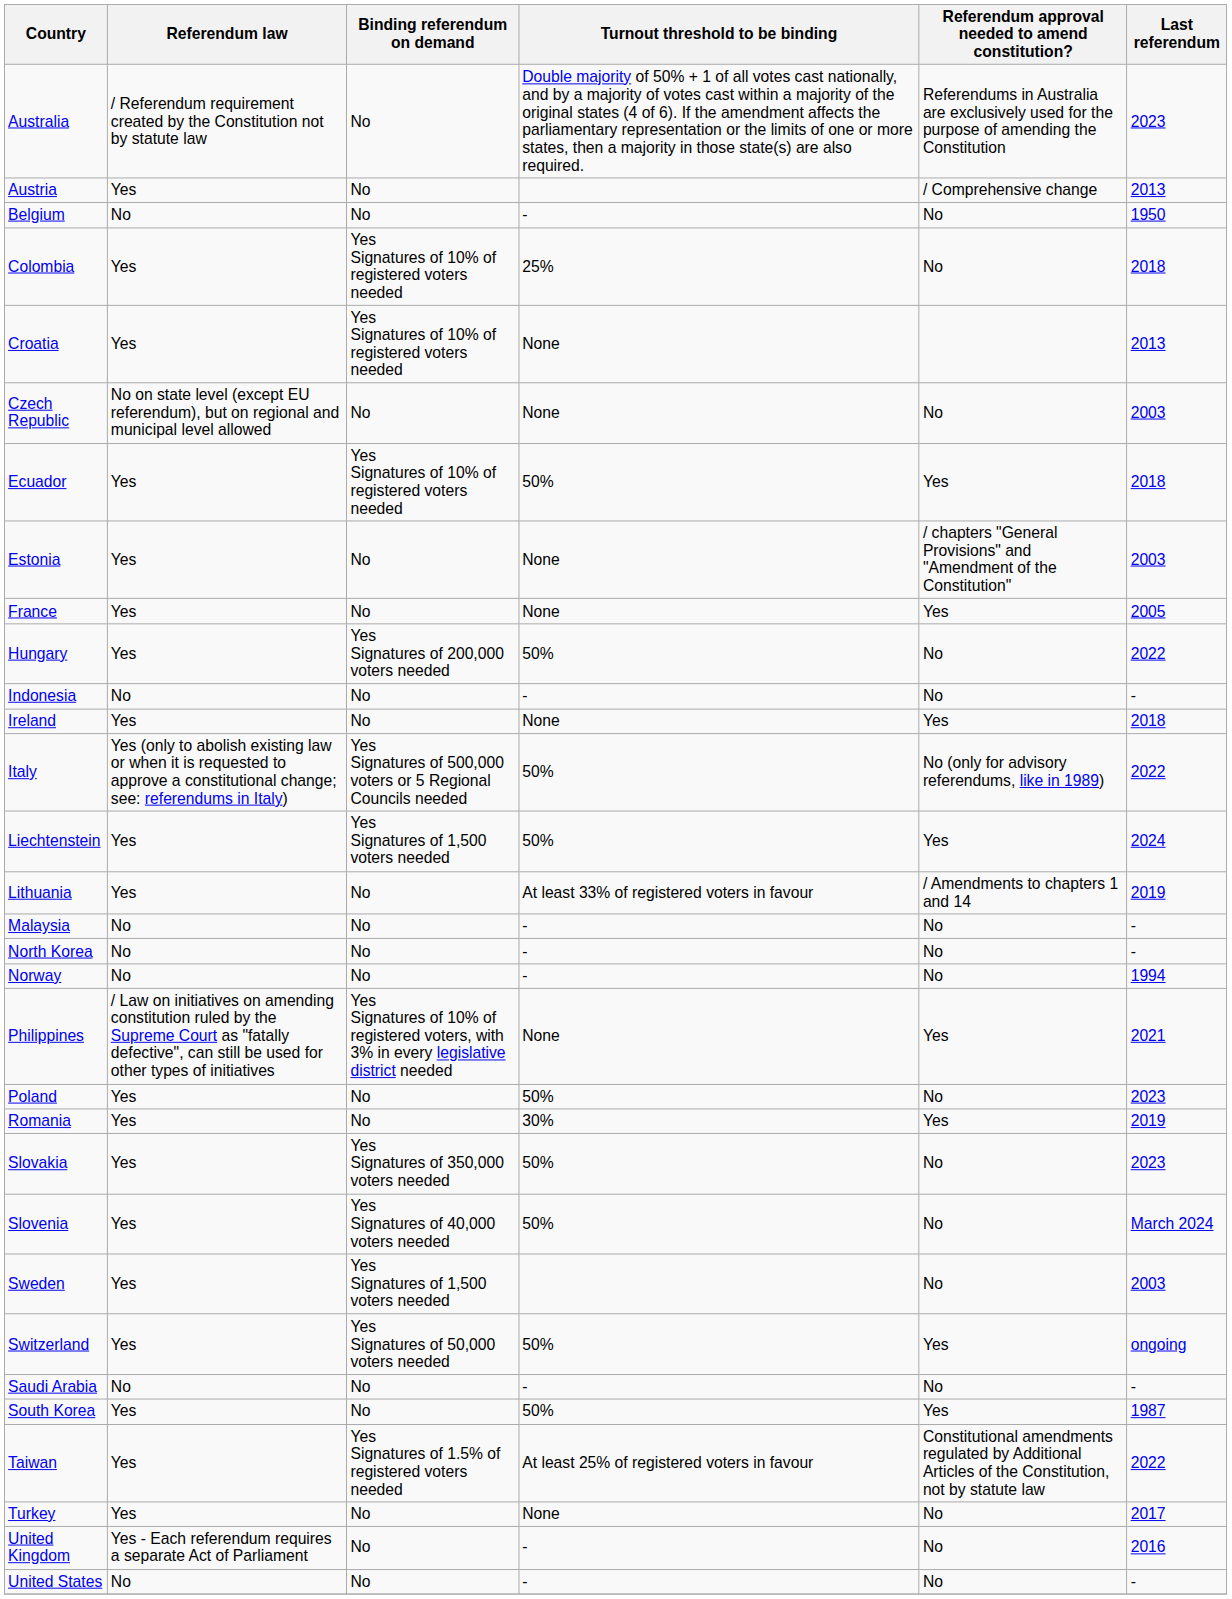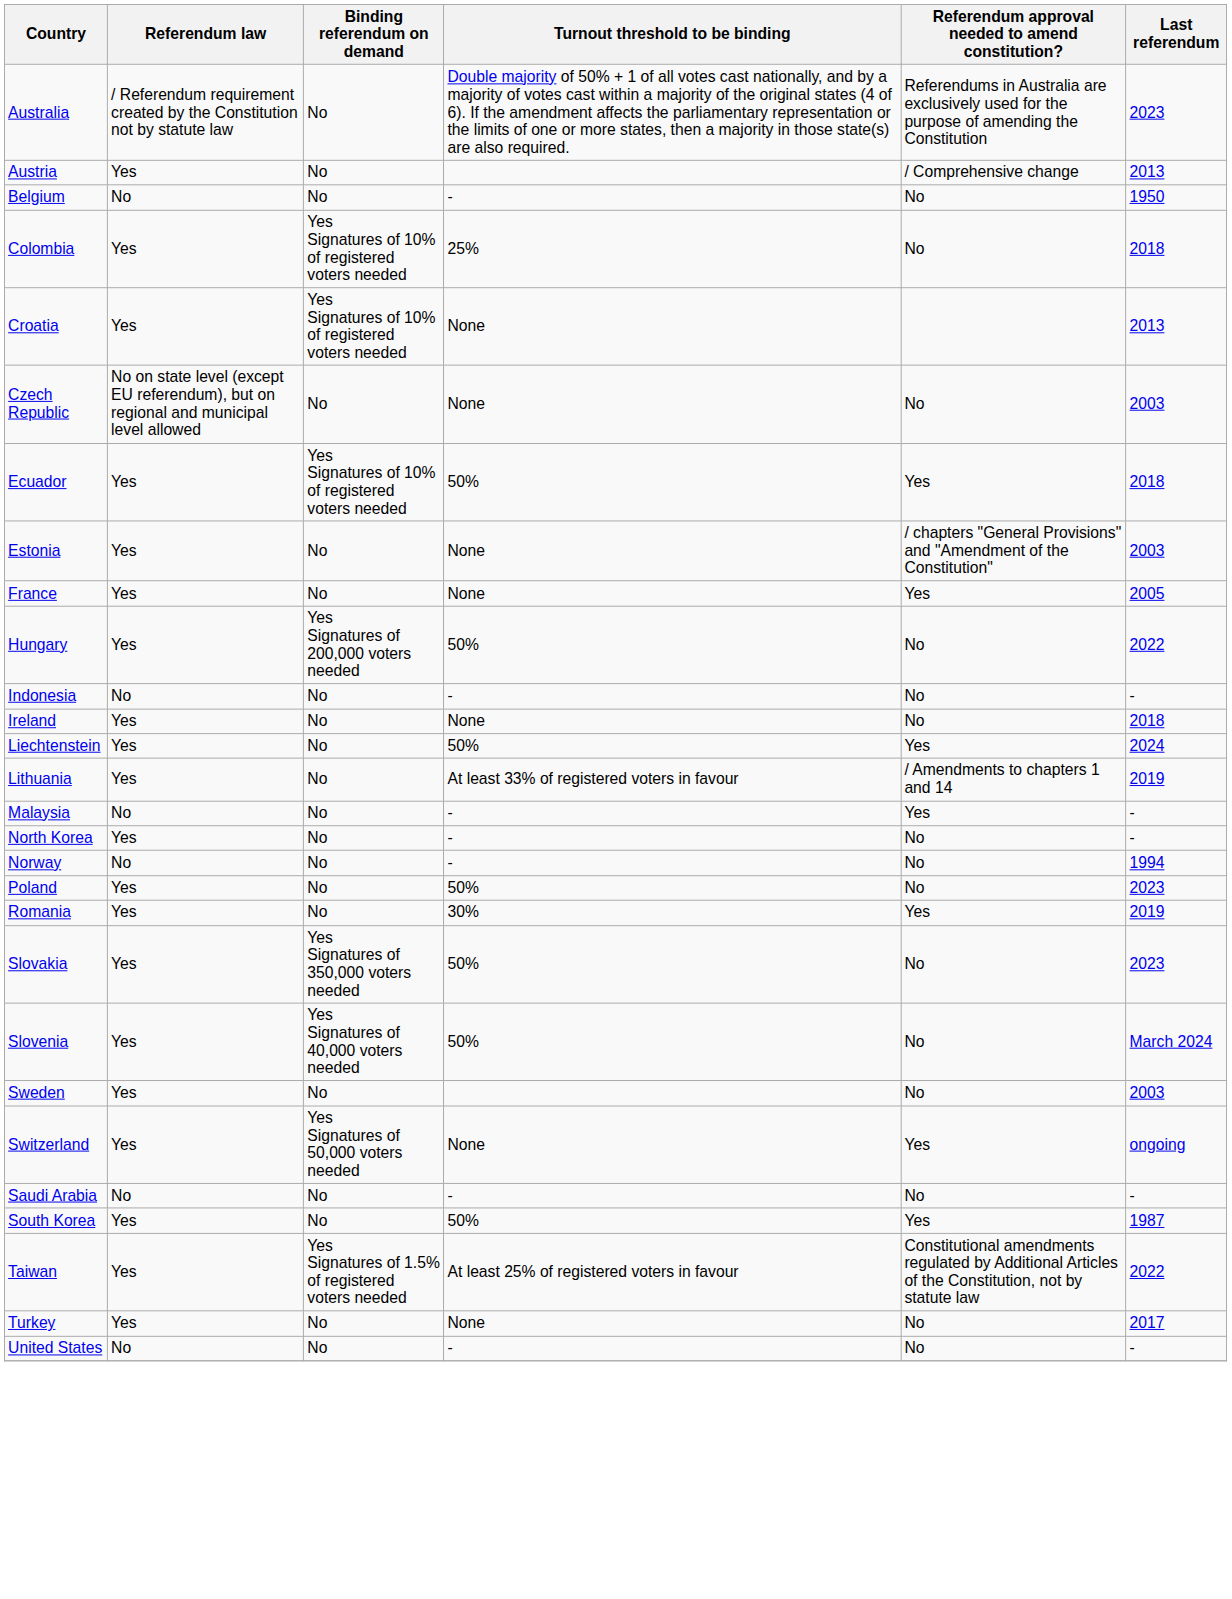 <table class="wikitable sortable" style="text-align:left">
 <tr>
 <th>Country</th>
 <th>Referendum law</th>
 <th>Binding referendum on demand</th>
 <th>Turnout threshold to be binding</th>
 <th>Referendum approval needed to amend constitution?</th>
 <th>Last referendum</th>
 </tr>
 <tr>
 <td> <a href='#'>Australia</a></td>
 <td>/  Referendum requirement created by the Constitution not by statute law</td>
 <td> No</td>
 <td><a href='#'>Double majority</a> of 50% + 1 of all votes cast nationally, and by a majority of votes cast within a majority of the original states (4 of 6). If the amendment affects the parliamentary representation or the limits of one or more states, then a majority in those state(s) are also required.</td>
 <td> Referendums in Australia are exclusively used for the purpose of amending the Constitution</td>
 <td><a href='#'>2023</a></td>
 </tr>
 <tr>
 <td> <a href='#'>Austria</a></td>
 <td> Yes</td>
 <td> No</td>
 <td></td>
 <td>/  Comprehensive change</td>
 <td><a href='#'>2013</a></td>
 </tr>
 <tr>
 <td> <a href='#'>Belgium</a></td>
 <td> No</td>
 <td> No</td>
 <td>-</td>
 <td> No</td>
 <td><a href='#'>1950</a></td>
 </tr>
 <tr>
 <td> <a href='#'>Colombia</a></td>
 <td> Yes</td>
 <td> Yes<br>Signatures of 10% of registered voters needed</td>
 <td>25%</td>
 <td> No</td>
 <td><a href='#'>2018</a></td>
 </tr>
 <tr>
 <td> <a href='#'>Croatia</a></td>
 <td> Yes</td>
 <td> Yes<br>Signatures of 10% of registered voters needed</td>
 <td>None</td>
 <td></td>
 <td><a href='#'>2013</a></td>
 </tr>
 <tr>
 <td> <a href='#'>Czech Republic</a></td>
 <td> No on state level (except EU referendum), but on regional and municipal level allowed</td>
 <td> No</td>
 <td>None</td>
 <td> No</td>
 <td><a href='#'>2003</a></td>
 </tr>
 <tr>
 <td> <a href='#'>Ecuador</a></td>
 <td> Yes</td>
 <td> Yes<br>Signatures of 10% of registered voters needed</td>
 <td>50%</td>
 <td> Yes</td>
 <td><a href='#'>2018</a></td>
 </tr>
 <tr>
 <td> <a href='#'>Estonia</a></td>
 <td> Yes</td>
 <td> No</td>
 <td>None</td>
 <td>/ chapters "General Provisions" and "Amendment of the Constitution"</td>
 <td><a href='#'>2003</a></td>
 </tr>
 <tr>
 <td> <a href='#'>France</a></td>
 <td> Yes</td>
 <td> No</td>
 <td>None</td>
 <td> Yes</td>
 <td><a href='#'>2005</a></td>
 </tr>
 <tr>
 <td> <a href='#'>Hungary</a></td>
 <td> Yes</td>
 <td> Yes<br>Signatures of 200,000 voters needed</td>
 <td>50%</td>
 <td> No</td>
 <td><a href='#'>2022</a></td>
 </tr>
 <tr>
 <td> <a href='#'>Indonesia</a></td>
 <td> No</td>
 <td> No</td>
 <td>-</td>
 <td> No</td>
 <td>-</td>
 </tr>
 <tr>
 <td> <a href='#'>Ireland</a></td>
 <td> Yes</td>
 <td> No</td>
 <td>None</td>
-<td> Yes</td>
+<td> No</td>
 <td><a href='#'>2018</a></td>
-</tr>
-<tr>
-<td> <a href='#'>Italy</a></td>
-<td> Yes (only to abolish existing law or when it is requested to approve a constitutional change; see: <a href='#'>referendums in Italy</a>)</td>
-<td> Yes<br>Signatures of 500,000 voters or 5 Regional Councils needed</td>
-<td>50%</td>
-<td> No (only for advisory referendums, <a href='#'>like in 1989</a>)</td>
-<td><a href='#'>2022</a></td>
 </tr>
 <tr>
 <td> <a href='#'>Liechtenstein</a></td>
 <td> Yes</td>
-<td> Yes<br>Signatures of 1,500 voters needed</td>
+<td> No</td>
 <td>50%</td>
 <td> Yes</td>
 <td><a href='#'>2024</a></td>
 </tr>
 <tr>
 <td> <a href='#'>Lithuania</a></td>
 <td> Yes</td>
 <td> No</td>
 <td>At least 33% of registered voters in favour</td>
 <td>/  Amendments to chapters 1 and 14</td>
 <td><a href='#'>2019</a></td>
 </tr>
 <tr>
 <td> <a href='#'>Malaysia</a></td>
 <td> No</td>
 <td> No</td>
 <td>-</td>
-<td> No</td>
+<td> Yes</td>
 <td>-</td>
 </tr>
 <tr>
 <td> <a href='#'>North Korea</a></td>
-<td> No</td>
+<td> Yes</td>
 <td> No</td>
 <td>-</td>
 <td> No</td>
 <td>-</td>
 </tr>
 <tr>
 <td> <a href='#'>Norway</a></td>
 <td> No</td>
 <td> No</td>
 <td>-</td>
 <td> No</td>
 <td><a href='#'>1994</a></td>
-</tr>
-<tr>
-<td> <a href='#'>Philippines</a></td>
-<td>/  Law on initiatives on amending constitution ruled by the <a href='#'>Supreme Court</a> as "fatally defective", can still be used for other types of initiatives</td>
-<td> Yes<br>Signatures of 10% of registered voters, with  3% in every <a href='#'>legislative district</a> needed</td>
-<td>None</td>
-<td> Yes</td>
-<td><a href='#'>2021</a></td>
 </tr>
 <tr>
 <td> <a href='#'>Poland</a></td>
 <td> Yes</td>
 <td> No</td>
 <td>50%</td>
 <td> No</td>
 <td><a href='#'>2023</a></td>
 </tr>
 <tr>
 <td> <a href='#'>Romania</a></td>
 <td> Yes</td>
 <td> No</td>
 <td>30%</td>
 <td> Yes</td>
 <td><a href='#'>2019</a></td>
 </tr>
 <tr>
 <td> <a href='#'>Slovakia</a></td>
 <td> Yes</td>
 <td> Yes<br>Signatures of 350,000 voters needed</td>
 <td>50%</td>
 <td> No</td>
 <td><a href='#'>2023</a></td>
 </tr>
 <tr>
 <td> <a href='#'>Slovenia</a></td>
 <td> Yes</td>
 <td> Yes<br>Signatures of 40,000 voters needed</td>
 <td>50%</td>
 <td> No</td>
 <td><a href='#'>March 2024</a></td>
 </tr>
 <tr>
 <td> <a href='#'>Sweden</a></td>
 <td> Yes</td>
-<td> Yes<br>Signatures of 1,500 voters needed</td>
+<td> No</td>
 <td></td>
 <td> No</td>
 <td><a href='#'>2003</a></td>
 </tr>
 <tr>
 <td> <a href='#'>Switzerland</a></td>
 <td> Yes</td>
 <td> Yes<br>Signatures of 50,000 voters needed</td>
-<td>50%</td>
+<td>None</td>
 <td> Yes</td>
 <td><a href='#'>ongoing</a></td>
 </tr>
 <tr>
 <td> <a href='#'>Saudi Arabia</a></td>
 <td> No</td>
 <td> No</td>
 <td>-</td>
 <td> No</td>
 <td>-</td>
 </tr>
 <tr>
 <td> <a href='#'>South Korea</a></td>
 <td> Yes</td>
 <td> No</td>
 <td>50%</td>
 <td> Yes</td>
 <td><a href='#'>1987</a></td>
 </tr>
 <tr>
 <td> <a href='#'>Taiwan</a></td>
 <td> Yes</td>
 <td> Yes<br>Signatures of 1.5% of registered voters needed</td>
 <td>At least 25% of registered voters in favour</td>
 <td> Constitutional amendments regulated by Additional Articles of the Constitution, not by statute law</td>
 <td><a href='#'>2022</a></td>
 </tr>
 <tr>
 <td> <a href='#'>Turkey</a></td>
 <td> Yes</td>
 <td> No</td>
 <td>None</td>
 <td> No</td>
 <td><a href='#'>2017</a></td>
 </tr>
 <tr>
-<td> <a href='#'>United Kingdom</a></td>
-<td> Yes - Each referendum requires a separate Act of Parliament</td>
-<td> No</td>
-<td>-</td>
-<td> No</td>
-<td><a href='#'>2016</a></td>
-</tr>
-<tr>
 <td> <a href='#'>United States</a></td>
 <td> No</td>
 <td> No</td>
 <td>-</td>
 <td> No</td>
 <td>-</td>
 </tr>
 <tr>
 </tr>
 </table>
